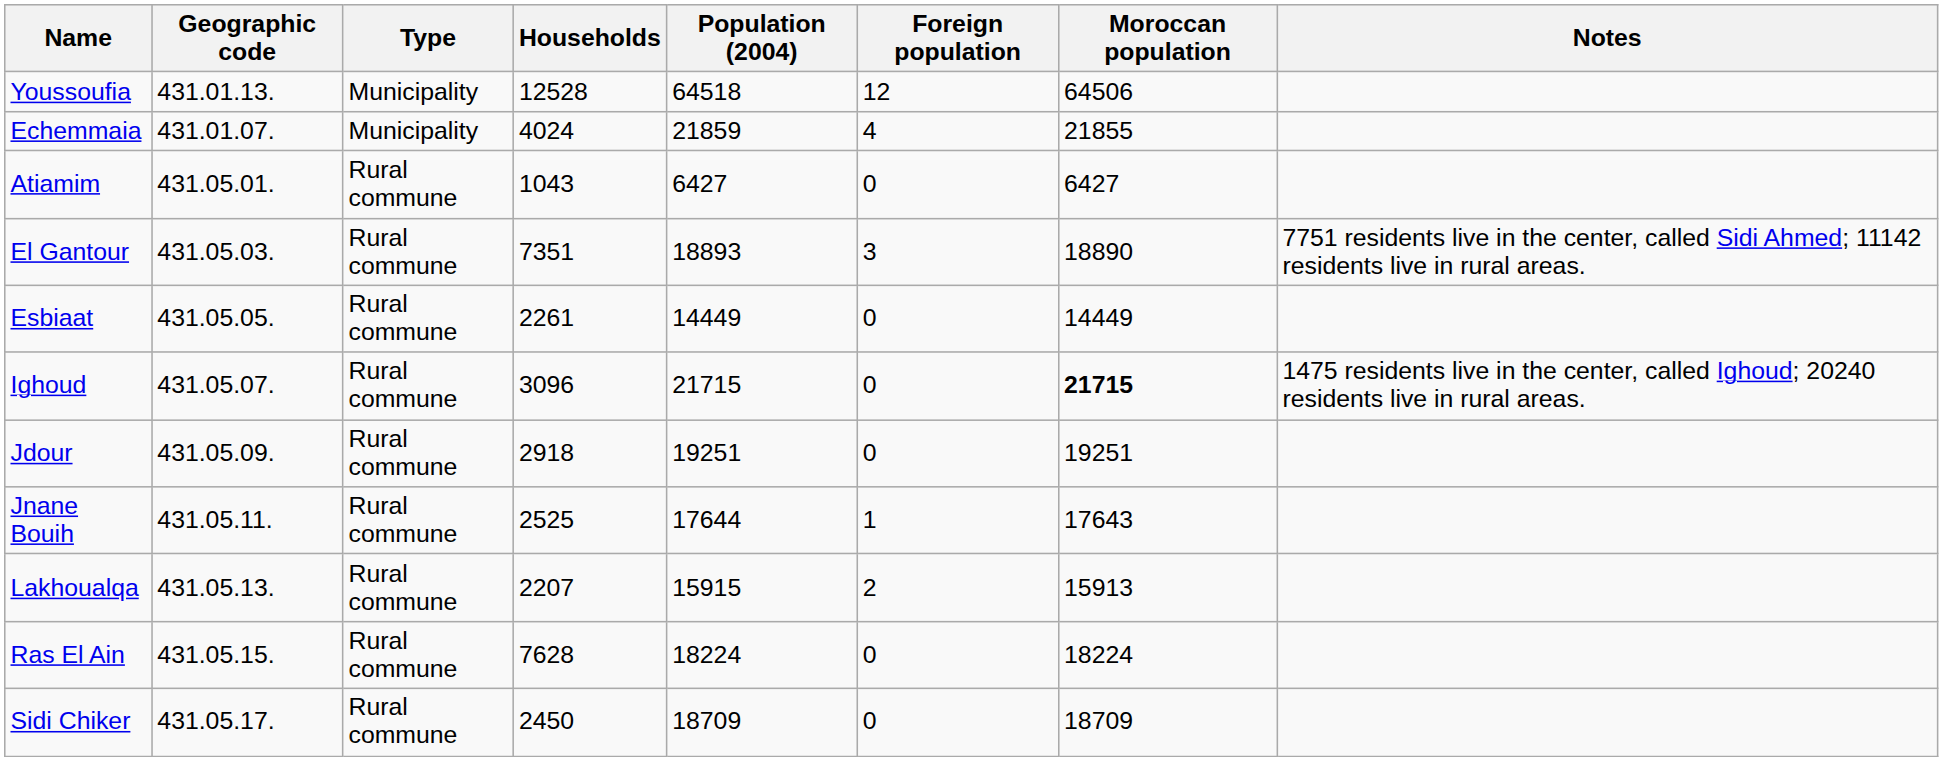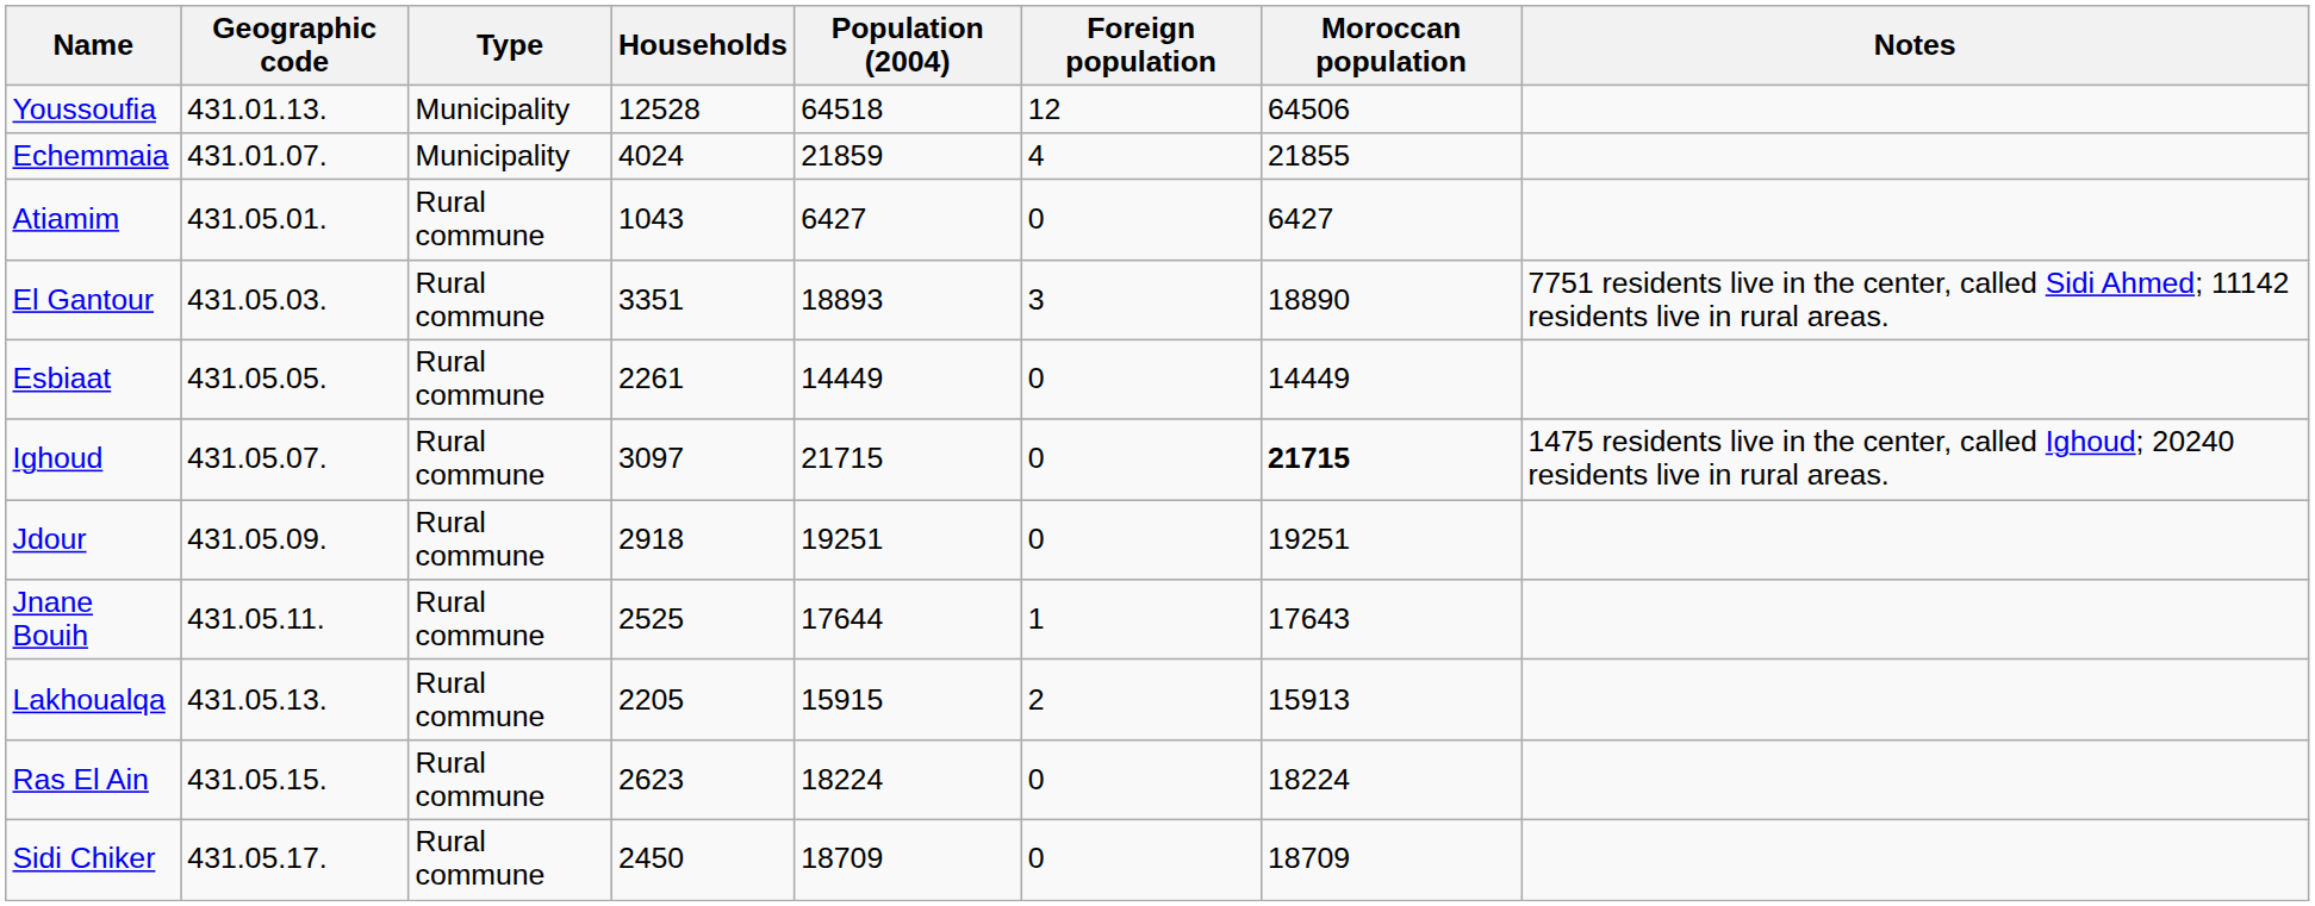 <table class="wikitable sortable">
 <tr>
 <th>Name</th>
 <th>Geographic code</th>
 <th>Type</th>
 <th>Households</th>
 <th>Population (2004)</th>
 <th>Foreign population</th>
 <th>Moroccan population</th>
 <th>Notes</th>
 </tr>
 <tr>
 <td><a href='#'>Youssoufia</a></td>
 <td>431.01.13.</td>
 <td>Municipality</td>
 <td>12528</td>
 <td>64518</td>
 <td>12</td>
 <td>64506</td>
 <td></td>
 </tr>
 <tr>
 <td><a href='#'>Echemmaia</a></td>
 <td>431.01.07.</td>
 <td>Municipality</td>
 <td>4024</td>
 <td>21859</td>
 <td>4</td>
 <td>21855</td>
 <td></td>
 </tr>
 <tr>
 <td><a href='#'>Atiamim</a></td>
 <td>431.05.01.</td>
 <td>Rural commune</td>
 <td>1043</td>
 <td>6427</td>
 <td>0</td>
 <td>6427</td>
 <td></td>
 </tr>
 <tr>
 <td><a href='#'>El Gantour</a></td>
 <td>431.05.03.</td>
 <td>Rural commune</td>
-<td>7351</td>
+<td>3351</td>
 <td>18893</td>
 <td>3</td>
 <td>18890</td>
 <td>7751 residents live in the center, called <a href='#'>Sidi Ahmed</a>; 11142 residents live in rural areas.</td>
 </tr>
 <tr>
 <td><a href='#'>Esbiaat</a></td>
 <td>431.05.05.</td>
 <td>Rural commune</td>
 <td>2261</td>
 <td>14449</td>
 <td>0</td>
 <td>14449</td>
 <td></td>
 </tr>
 <tr>
 <td><a href='#'>Ighoud</a></td>
 <td>431.05.07.</td>
 <td>Rural commune</td>
-<td>3096</td>
+<td>3097</td>
 <td>21715</td>
 <td>0</td>
 <td><strong>21715</strong></td>
 <td>1475 residents live in the center, called <a href='#'>Ighoud</a>; 20240 residents live in rural areas.</td>
 </tr>
 <tr>
 <td><a href='#'>Jdour</a></td>
 <td>431.05.09.</td>
 <td>Rural commune</td>
 <td>2918</td>
 <td>19251</td>
 <td>0</td>
 <td>19251</td>
 <td></td>
 </tr>
 <tr>
 <td><a href='#'>Jnane Bouih</a></td>
 <td>431.05.11.</td>
 <td>Rural commune</td>
 <td>2525</td>
 <td>17644</td>
 <td>1</td>
 <td>17643</td>
 <td></td>
 </tr>
 <tr>
 <td><a href='#'>Lakhoualqa</a></td>
 <td>431.05.13.</td>
 <td>Rural commune</td>
-<td>2207</td>
+<td>2205</td>
 <td>15915</td>
 <td>2</td>
 <td>15913</td>
 <td></td>
 </tr>
 <tr>
 <td><a href='#'>Ras El Ain</a></td>
 <td>431.05.15.</td>
 <td>Rural commune</td>
-<td>7628</td>
+<td>2623</td>
 <td>18224</td>
 <td>0</td>
 <td>18224</td>
 <td></td>
 </tr>
 <tr>
 <td><a href='#'>Sidi Chiker</a></td>
 <td>431.05.17.</td>
 <td>Rural commune</td>
 <td>2450</td>
 <td>18709</td>
 <td>0</td>
 <td>18709</td>
 <td></td>
 </tr>
 </table>
